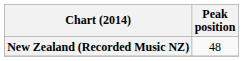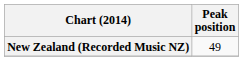 <table class="wikitable sortable plainrowheaders" style="text-align:center;">
 <tr>
 <th scope="col">Chart (2014)</th>
 <th scope="col">Peak<br>position</th>
 </tr>
 <tr>
 <th scope="row">New Zealand (Recorded Music NZ)</th>
-<td>48</td>
+<td>49</td>
 </tr>
 <tr>
 </tr>
 </table>
